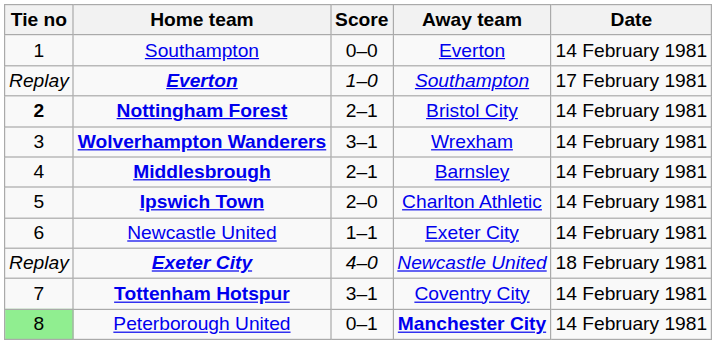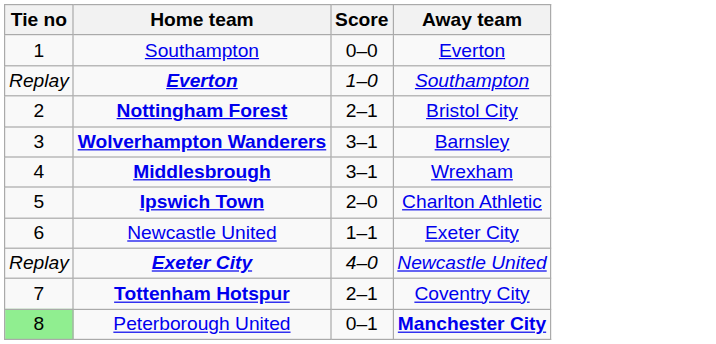 <table class="wikitable" style="text-align: center">
 <tr>
 <th>Tie no</th>
 <th>Home team</th>
 <th>Score</th>
 <th>Away team</th>
-<th>Date</th>
 </tr>
 <tr>
 <td>1</td>
 <td><a href='#'>Southampton</a></td>
 <td>0–0</td>
 <td><a href='#'>Everton</a></td>
-<td>14 February 1981</td>
 </tr>
 <tr>
 <td><em>Replay</em></td>
 <td><strong><em><a href='#'>Everton</a></em></strong></td>
 <td><em>1–0</em></td>
 <td><em><a href='#'>Southampton</a></em></td>
-<td>17 February 1981</td>
 </tr>
 <tr>
-<td><strong>2</strong></td>
+<td>2</td>
 <td><strong><a href='#'>Nottingham Forest</a></strong></td>
 <td>2–1</td>
 <td><a href='#'>Bristol City</a></td>
-<td>14 February 1981</td>
 </tr>
 <tr>
 <td>3</td>
 <td><strong><a href='#'>Wolverhampton Wanderers</a></strong></td>
 <td>3–1</td>
-<td><a href='#'>Wrexham</a></td>
-<td>14 February 1981</td>
+<td><a href='#'>Barnsley</a></td>
 </tr>
 <tr>
 <td>4</td>
 <td><strong><a href='#'>Middlesbrough</a></strong></td>
-<td>2–1</td>
-<td><a href='#'>Barnsley</a></td>
-<td>14 February 1981</td>
+<td>3–1</td>
+<td><a href='#'>Wrexham</a></td>
 </tr>
 <tr>
 <td>5</td>
 <td><strong><a href='#'>Ipswich Town</a></strong></td>
 <td>2–0</td>
 <td><a href='#'>Charlton Athletic</a></td>
-<td>14 February 1981</td>
 </tr>
 <tr>
 <td>6</td>
 <td><a href='#'>Newcastle United</a></td>
 <td>1–1</td>
 <td><a href='#'>Exeter City</a></td>
-<td>14 February 1981</td>
 </tr>
 <tr>
 <td><em>Replay</em></td>
 <td><strong><em><a href='#'>Exeter City</a></em></strong></td>
 <td><em>4–0</em></td>
 <td><em><a href='#'>Newcastle United</a></em></td>
-<td>18 February 1981</td>
 </tr>
 <tr>
 <td>7</td>
 <td><strong><a href='#'>Tottenham Hotspur</a></strong></td>
-<td>3–1</td>
+<td>2–1</td>
 <td><a href='#'>Coventry City</a></td>
-<td>14 February 1981</td>
 </tr>
 <tr>
 <td style="background: lightgreen;">8</td>
 <td><a href='#'>Peterborough United</a></td>
 <td>0–1</td>
 <td><strong><a href='#'>Manchester City</a></strong></td>
-<td>14 February 1981</td>
 </tr>
 </table>
